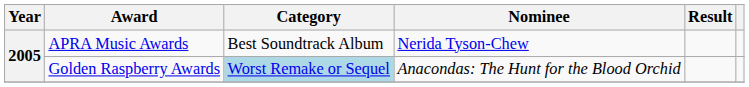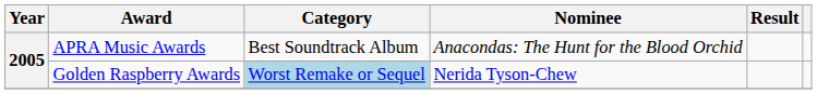 <table class="wikitable plainrowheaders">
 <tr>
 <th scope="col">Year</th>
 <th scope="col">Award</th>
 <th scope="col">Category</th>
 <th scope="col">Nominee</th>
 <th scope="col">Result</th>
 <th scope="col"></th>
 </tr>
 <tr>
 <th scope="row" rowspan="2">2005</th>
 <td><a href='#'>APRA Music Awards</a></td>
 <td>Best Soundtrack Album</td>
-<td><a href='#'>Nerida Tyson-Chew</a></td>
+<td><em>Anacondas: The Hunt for the Blood Orchid</em></td>
 <td></td>
 <td style="text-align:center;"></td>
 </tr>
 <tr>
 <td><a href='#'>Golden Raspberry Awards</a></td>
 <td style="background: lightblue;"><a href='#'>Worst Remake or Sequel</a></td>
-<td><em>Anacondas: The Hunt for the Blood Orchid</em></td>
+<td><a href='#'>Nerida Tyson-Chew</a></td>
 <td></td>
 <td style="text-align:center;"></td>
 </tr>
 <tr>
 </tr>
 </table>
